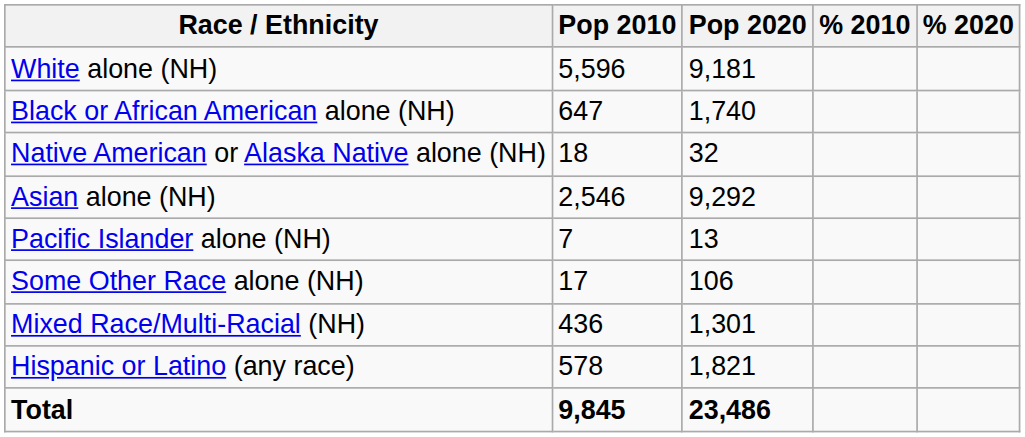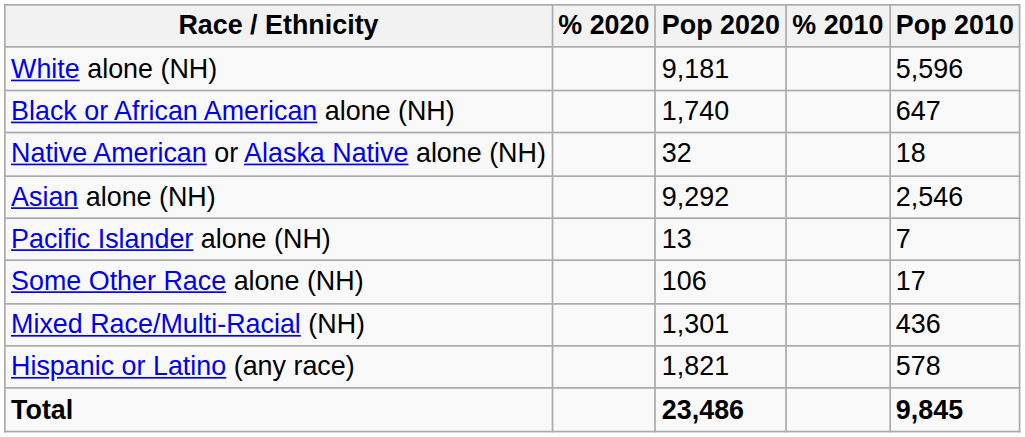 <table class="wikitable">
 <tr>
 <th>Race / Ethnicity</th>
-<th>Pop 2010</th>
+<th>% 2020</th>
 <th>Pop 2020</th>
 <th>% 2010</th>
-<th>% 2020</th>
+<th>Pop 2010</th>
 </tr>
 <tr>
 <td><a href='#'>White</a> alone (NH)</td>
-<td>5,596</td>
+<td></td>
 <td>9,181</td>
 <td></td>
-<td></td>
+<td>5,596</td>
 </tr>
 <tr>
 <td><a href='#'>Black or African American</a> alone (NH)</td>
-<td>647</td>
+<td></td>
 <td>1,740</td>
 <td></td>
-<td></td>
+<td>647</td>
 </tr>
 <tr>
 <td><a href='#'>Native American</a> or <a href='#'>Alaska Native</a> alone (NH)</td>
-<td>18</td>
+<td></td>
 <td>32</td>
 <td></td>
-<td></td>
+<td>18</td>
 </tr>
 <tr>
 <td><a href='#'>Asian</a> alone (NH)</td>
-<td>2,546</td>
+<td></td>
 <td>9,292</td>
 <td></td>
-<td></td>
+<td>2,546</td>
 </tr>
 <tr>
 <td><a href='#'>Pacific Islander</a> alone (NH)</td>
-<td>7</td>
+<td></td>
 <td>13</td>
 <td></td>
-<td></td>
+<td>7</td>
 </tr>
 <tr>
 <td><a href='#'>Some Other Race</a> alone (NH)</td>
-<td>17</td>
+<td></td>
 <td>106</td>
 <td></td>
-<td></td>
+<td>17</td>
 </tr>
 <tr>
 <td><a href='#'>Mixed Race/Multi-Racial</a> (NH)</td>
-<td>436</td>
+<td></td>
 <td>1,301</td>
 <td></td>
-<td></td>
+<td>436</td>
 </tr>
 <tr>
 <td><a href='#'>Hispanic or Latino</a> (any race)</td>
-<td>578</td>
+<td></td>
 <td>1,821</td>
 <td></td>
-<td></td>
+<td>578</td>
 </tr>
 <tr>
 <td><strong>Total</strong></td>
-<td><strong>9,845</strong></td>
+<td><strong></strong></td>
 <td><strong>23,486</strong></td>
 <td><strong></strong></td>
-<td><strong></strong></td>
+<td><strong>9,845</strong></td>
 </tr>
 </table>
